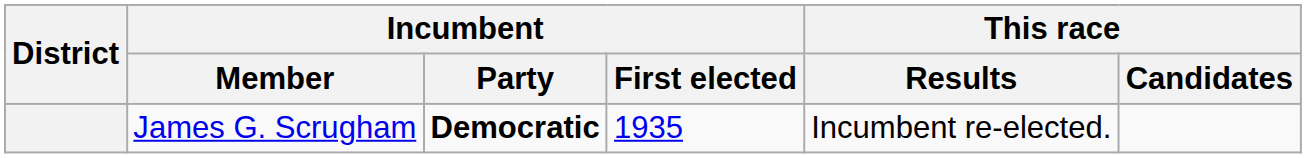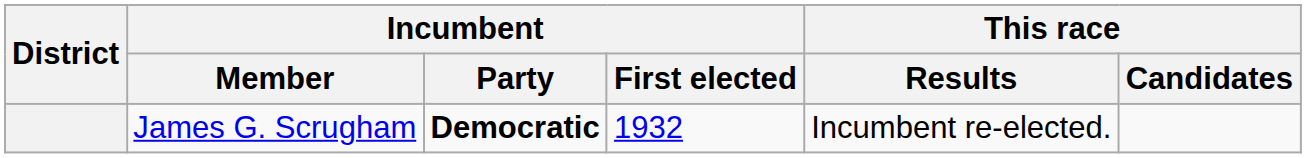 <table class=wikitable>
 <tr>
 <th rowspan=2>District</th>
 <th colspan=3>Incumbent</th>
 <th colspan=2>This race</th>
 </tr>
 <tr>
 <th>Member</th>
 <th>Party</th>
 <th>First elected</th>
 <th>Results</th>
 <th>Candidates</th>
 </tr>
 <tr>
 <th></th>
 <td><a href='#'>James G. Scrugham</a></td>
 <td><strong>Democratic</strong></td>
-<td><a href='#'>1935</a></td>
+<td><a href='#'>1932</a></td>
 <td>Incumbent re-elected.</td>
 <td nowrap></td>
 </tr>
 </table>
